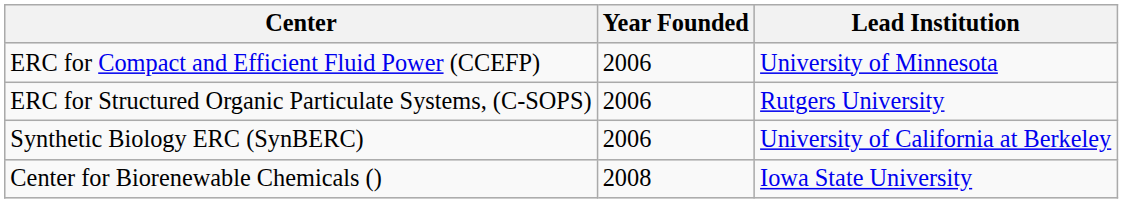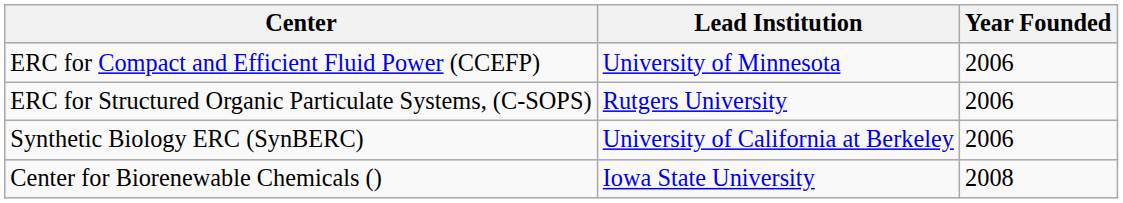 <table class="wikitable">
 <tr>
 <th>Center</th>
+<th>Lead Institution</th>
 <th>Year Founded</th>
-<th>Lead Institution</th>
 </tr>
 <tr>
 <td>ERC for <a href='#'>Compact and Efficient Fluid Power</a> (CCEFP)</td>
+<td><a href='#'>University of Minnesota</a></td>
 <td>2006</td>
-<td><a href='#'>University of Minnesota</a></td>
 </tr>
 <tr>
 <td>ERC for Structured Organic Particulate Systems, (C-SOPS)</td>
+<td><a href='#'>Rutgers University</a></td>
 <td>2006</td>
-<td><a href='#'>Rutgers University</a></td>
 </tr>
 <tr>
 <td>Synthetic Biology ERC (SynBERC)</td>
+<td><a href='#'>University of California at Berkeley</a></td>
 <td>2006</td>
-<td><a href='#'>University of California at Berkeley</a></td>
 </tr>
 <tr>
 <td>Center for Biorenewable Chemicals ()</td>
+<td><a href='#'>Iowa State University</a></td>
 <td>2008</td>
-<td><a href='#'>Iowa State University</a></td>
 </tr>
 </table>
